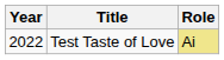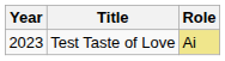 <table class="wikitable sortable">
 <tr>
 <th>Year</th>
 <th>Title</th>
 <th>Role</th>
 </tr>
 <tr>
-<td>2022</td>
+<td>2023</td>
 <td>Test Taste of Love</td>
 <td style="background: khaki;">Ai</td>
 </tr>
 </table>
